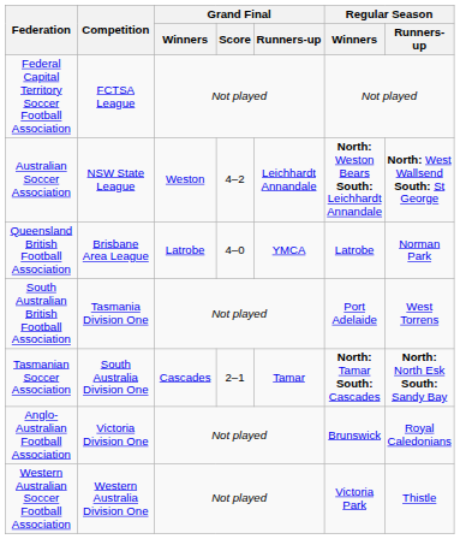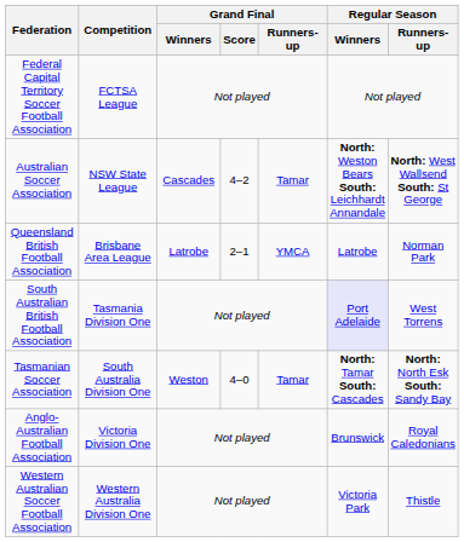 <table class="wikitable" width="100%">
 <tr>
 <th rowspan="2" style="width:10em">Federation</th>
 <th rowspan="2" style="width:10em">Competition</th>
 <th colspan="3" scope="col">Grand Final</th>
 <th colspan="3">Regular Season</th>
 </tr>
 <tr>
 <th style="width:10em">Winners</th>
 <th>Score</th>
 <th style="width:15em">Runners-up</th>
 <th>Winners</th>
 <th>Runners-up</th>
 </tr>
 <tr>
 <td align="center"><a href='#'>Federal Capital Territory Soccer Football Association</a></td>
 <td align="center"><a href='#'>FCTSA League</a></td>
 <td colspan="3" align="center"><em>Not played</em></td>
 <td colspan="2" align="center"><em>Not played</em></td>
 </tr>
 <tr>
 <td align="center"><a href='#'>Australian Soccer Association</a></td>
 <td align="center"><a href='#'>NSW State League</a></td>
-<td align="center"><a href='#'>Weston</a></td>
+<td align="center"><a href='#'>Cascades</a></td>
 <td align="center">4–2</td>
-<td align="center"><a href='#'>Leichhardt Annandale</a></td>
+<td align="center"><a href='#'>Tamar</a></td>
 <td align="center"><strong>North:</strong> <a href='#'>Weston Bears</a><br><strong>South:</strong> <a href='#'>Leichhardt Annandale</a></td>
 <td align="center"><strong>North:</strong> <a href='#'>West Wallsend</a><br><strong>South:</strong> <a href='#'>St George</a></td>
 </tr>
 <tr>
 <td align="center"><a href='#'>Queensland British Football Association</a></td>
 <td align="center"><a href='#'>Brisbane Area League</a></td>
 <td align="center"><a href='#'>Latrobe</a></td>
-<td align="center">4–0</td>
+<td align="center">2–1</td>
 <td align="center"><a href='#'>YMCA</a></td>
 <td align="center"><a href='#'>Latrobe</a></td>
 <td align="center"><a href='#'>Norman Park</a></td>
 </tr>
 <tr>
 <td align="center"><a href='#'>South Australian British Football Association</a></td>
 <td align="center"><a href='#'>Tasmania Division One</a></td>
 <td colspan="3" align="center"><em>Not played</em></td>
-<td align="center"><a href='#'>Port Adelaide</a></td>
+<td align="center" style="background: lavender;"><a href='#'>Port Adelaide</a></td>
 <td align="center"><a href='#'>West Torrens</a></td>
 </tr>
 <tr>
 <td align="center"><a href='#'>Tasmanian Soccer Association</a></td>
 <td align="center"><a href='#'>South Australia Division One</a></td>
-<td align="center"><a href='#'>Cascades</a></td>
-<td align="center">2–1</td>
+<td align="center"><a href='#'>Weston</a></td>
+<td align="center">4–0</td>
 <td align="center"><a href='#'>Tamar</a></td>
 <td align="center"><strong>North:</strong> <a href='#'>Tamar</a><br><strong>South:</strong> <a href='#'>Cascades</a></td>
 <td align="center"><strong>North:</strong> <a href='#'>North Esk</a><br><strong>South:</strong> <a href='#'>Sandy Bay</a></td>
 </tr>
 <tr>
 <td align="center"><a href='#'>Anglo-Australian Football Association</a></td>
 <td align="center"><a href='#'>Victoria Division One</a></td>
 <td colspan="3" align="center"><em>Not played</em></td>
 <td align="center"><a href='#'>Brunswick</a></td>
 <td align="center"><a href='#'>Royal Caledonians</a></td>
 </tr>
 <tr>
 <td align="center"><a href='#'>Western Australian Soccer Football Association</a></td>
 <td align="center"><a href='#'>Western Australia Division One</a></td>
 <td colspan="3" align="center"><em>Not played</em></td>
 <td align="center"><a href='#'>Victoria Park</a></td>
 <td align="center"><a href='#'>Thistle</a></td>
 </tr>
 </table>
